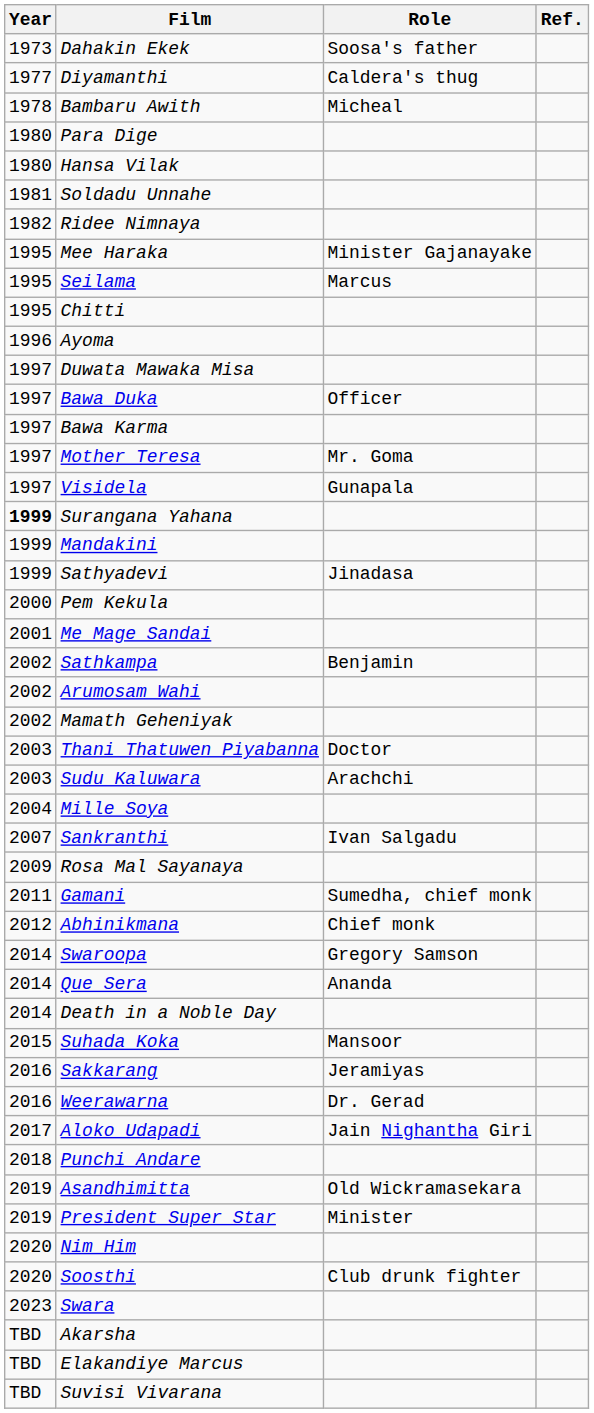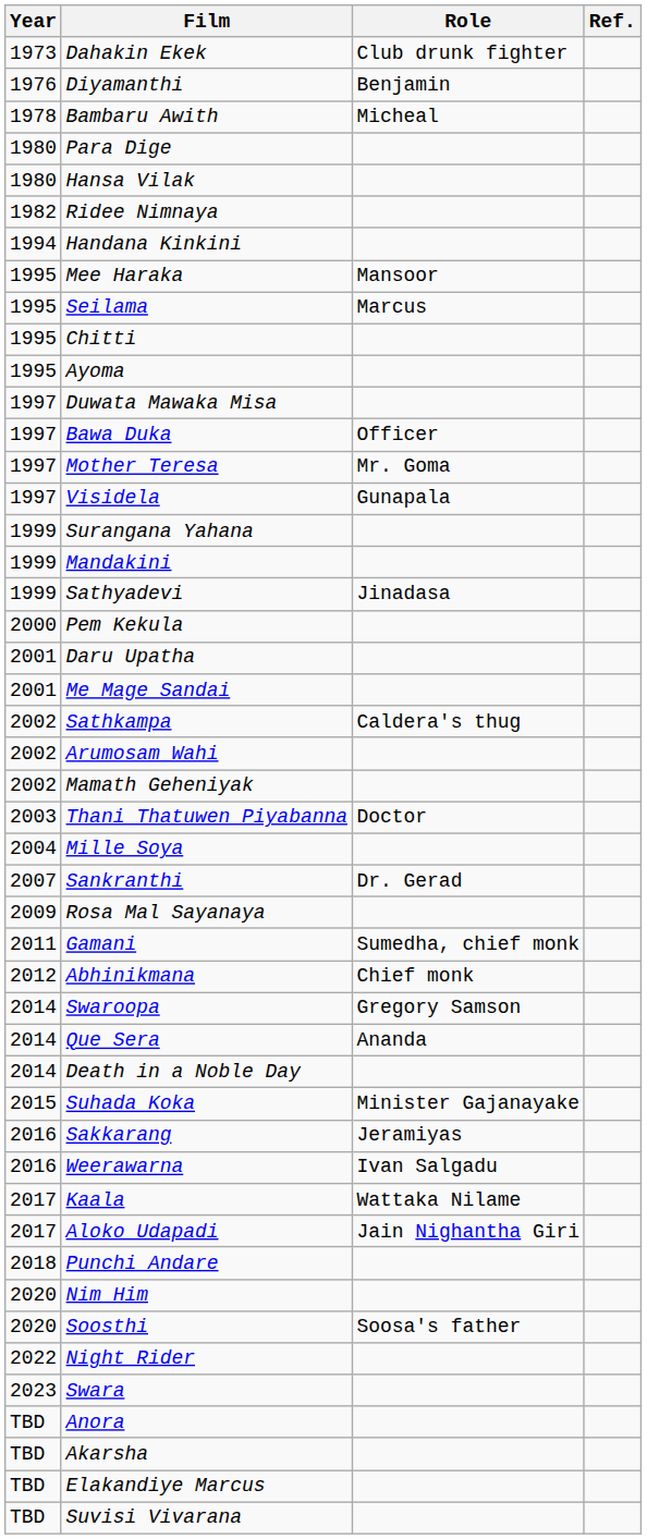 <table class="wikitable">
 <tr>
 <th>Year</th>
 <th>Film</th>
 <th>Role</th>
 <th>Ref.</th>
 </tr>
 <tr>
 <td>1973</td>
 <td><em>Dahakin Ekek</em></td>
-<td>Soosa's father</td>
+<td>Club drunk fighter</td>
 <td></td>
 </tr>
 <tr>
-<td>1977</td>
+<td>1976</td>
 <td><em>Diyamanthi</em></td>
-<td>Caldera's thug</td>
+<td>Benjamin</td>
 <td></td>
 </tr>
 <tr>
 <td>1978</td>
 <td><em>Bambaru Awith</em></td>
 <td>Micheal</td>
 <td></td>
 </tr>
 <tr>
 <td>1980</td>
 <td><em>Para Dige</em></td>
 <td></td>
 <td></td>
 </tr>
 <tr>
 <td>1980</td>
 <td><em>Hansa Vilak</em></td>
 <td></td>
 <td></td>
 </tr>
 <tr>
-<td>1981</td>
-<td><em>Soldadu Unnahe</em></td>
-<td></td>
-<td></td>
-</tr>
-<tr>
 <td>1982</td>
 <td><em>Ridee Nimnaya</em></td>
 <td></td>
 <td></td>
 </tr>
 <tr>
+<td>1994</td>
+<td><em>Handana Kinkini</em></td>
+<td></td>
+<td></td>
+</tr>
+<tr>
 <td>1995</td>
 <td><em>Mee Haraka</em></td>
-<td>Minister Gajanayake</td>
+<td>Mansoor</td>
 <td></td>
 </tr>
 <tr>
 <td>1995</td>
 <td><em><a href='#'>Seilama</a></em></td>
 <td>Marcus</td>
 <td></td>
 </tr>
 <tr>
 <td>1995</td>
 <td><em>Chitti</em></td>
 <td></td>
 <td></td>
 </tr>
 <tr>
-<td>1996</td>
+<td>1995</td>
 <td><em>Ayoma</em></td>
 <td></td>
 <td></td>
 </tr>
 <tr>
 <td>1997</td>
 <td><em>Duwata Mawaka Misa</em></td>
 <td></td>
 <td></td>
 </tr>
 <tr>
 <td>1997</td>
 <td><em><a href='#'>Bawa Duka</a></em></td>
 <td>Officer</td>
 <td></td>
 </tr>
 <tr>
 <td>1997</td>
-<td><em>Bawa Karma</em></td>
-<td></td>
-<td></td>
-</tr>
-<tr>
-<td>1997</td>
 <td><em><a href='#'>Mother Teresa</a></em></td>
 <td>Mr. Goma</td>
 <td></td>
 </tr>
 <tr>
 <td>1997</td>
 <td><em><a href='#'>Visidela</a></em></td>
 <td>Gunapala</td>
 <td></td>
 </tr>
 <tr>
-<td><strong>1999</strong></td>
+<td>1999</td>
 <td><em>Surangana Yahana</em></td>
 <td></td>
 <td></td>
 </tr>
 <tr>
 <td>1999</td>
 <td><em><a href='#'>Mandakini</a></em></td>
 <td></td>
 <td></td>
 </tr>
 <tr>
 <td>1999</td>
 <td><em>Sathyadevi</em></td>
 <td>Jinadasa</td>
 <td></td>
 </tr>
 <tr>
 <td>2000</td>
 <td><em>Pem Kekula</em></td>
 <td></td>
 <td></td>
 </tr>
 <tr>
 <td>2001</td>
+<td><em>Daru Upatha</em></td>
+<td></td>
+<td></td>
+</tr>
+<tr>
+<td>2001</td>
 <td><em><a href='#'>Me Mage Sandai</a></em></td>
 <td></td>
 <td></td>
 </tr>
 <tr>
 <td>2002</td>
 <td><em><a href='#'>Sathkampa</a></em></td>
-<td>Benjamin</td>
+<td>Caldera's thug</td>
 <td></td>
 </tr>
 <tr>
 <td>2002</td>
 <td><em><a href='#'>Arumosam Wahi</a></em></td>
 <td></td>
 <td></td>
 </tr>
 <tr>
 <td>2002</td>
 <td><em>Mamath Geheniyak</em></td>
 <td></td>
 <td></td>
 </tr>
 <tr>
 <td>2003</td>
 <td><em><a href='#'>Thani Thatuwen Piyabanna</a></em></td>
 <td>Doctor</td>
 <td></td>
 </tr>
 <tr>
-<td>2003</td>
-<td><em><a href='#'>Sudu Kaluwara</a></em></td>
-<td>Arachchi</td>
-<td></td>
-</tr>
-<tr>
 <td>2004</td>
 <td><em><a href='#'>Mille Soya</a></em></td>
 <td></td>
 <td></td>
 </tr>
 <tr>
 <td>2007</td>
 <td><em><a href='#'>Sankranthi</a></em></td>
-<td>Ivan Salgadu</td>
+<td>Dr. Gerad</td>
 <td></td>
 </tr>
 <tr>
 <td>2009</td>
 <td><em>Rosa Mal Sayanaya</em></td>
 <td></td>
 <td></td>
 </tr>
 <tr>
 <td>2011</td>
 <td><em><a href='#'>Gamani</a></em></td>
 <td>Sumedha, chief monk</td>
 <td></td>
 </tr>
 <tr>
 <td>2012</td>
 <td><em><a href='#'>Abhinikmana</a></em></td>
 <td>Chief monk</td>
 <td></td>
 </tr>
 <tr>
 <td>2014</td>
 <td><em><a href='#'>Swaroopa</a></em></td>
 <td>Gregory Samson</td>
 <td></td>
 </tr>
 <tr>
 <td>2014</td>
 <td><em><a href='#'>Que Sera</a></em></td>
 <td>Ananda</td>
 <td></td>
 </tr>
 <tr>
 <td>2014</td>
 <td><em>Death in a Noble Day</em></td>
 <td></td>
 <td></td>
 </tr>
 <tr>
 <td>2015</td>
 <td><em><a href='#'>Suhada Koka</a></em></td>
-<td>Mansoor</td>
+<td>Minister Gajanayake</td>
 <td></td>
 </tr>
 <tr>
 <td>2016</td>
 <td><em><a href='#'>Sakkarang</a></em></td>
 <td>Jeramiyas</td>
 <td></td>
 </tr>
 <tr>
 <td>2016</td>
 <td><em><a href='#'>Weerawarna</a></em></td>
-<td>Dr. Gerad</td>
+<td>Ivan Salgadu</td>
+<td></td>
+</tr>
+<tr>
+<td>2017</td>
+<td><em><a href='#'>Kaala</a></em></td>
+<td>Wattaka Nilame</td>
 <td></td>
 </tr>
 <tr>
 <td>2017</td>
 <td><em><a href='#'>Aloko Udapadi</a></em></td>
 <td>Jain <a href='#'>Nighantha</a> Giri</td>
 <td></td>
 </tr>
 <tr>
 <td>2018</td>
 <td><em><a href='#'>Punchi Andare</a></em></td>
 <td></td>
 <td></td>
 </tr>
 <tr>
-<td>2019</td>
-<td><em><a href='#'>Asandhimitta</a></em></td>
-<td>Old Wickramasekara</td>
-<td></td>
-</tr>
-<tr>
-<td>2019</td>
-<td><em><a href='#'>President Super Star</a></em></td>
-<td>Minister</td>
-<td></td>
-</tr>
-<tr>
 <td>2020</td>
 <td><em><a href='#'>Nim Him</a></em></td>
 <td></td>
 <td></td>
 </tr>
 <tr>
 <td>2020</td>
 <td><em><a href='#'>Soosthi</a></em></td>
-<td>Club drunk fighter</td>
+<td>Soosa's father</td>
+<td></td>
+</tr>
+<tr>
+<td>2022</td>
+<td><em><a href='#'>Night Rider</a></em></td>
+<td></td>
 <td></td>
 </tr>
 <tr>
 <td>2023</td>
 <td><em><a href='#'>Swara</a></em></td>
+<td></td>
+<td></td>
+</tr>
+<tr>
+<td>TBD</td>
+<td><em><a href='#'>Anora</a></em></td>
 <td></td>
 <td></td>
 </tr>
 <tr>
 <td>TBD</td>
 <td><em>Akarsha</em></td>
 <td></td>
 <td></td>
 </tr>
 <tr>
 <td>TBD</td>
 <td><em>Elakandiye Marcus</em></td>
 <td></td>
 <td></td>
 </tr>
 <tr>
 <td>TBD</td>
 <td><em>Suvisi Vivarana</em></td>
 <td></td>
 <td></td>
 </tr>
 </table>
